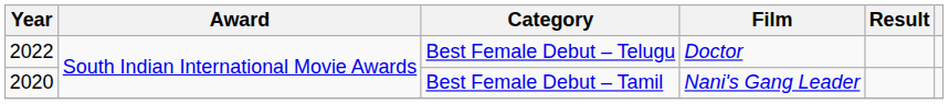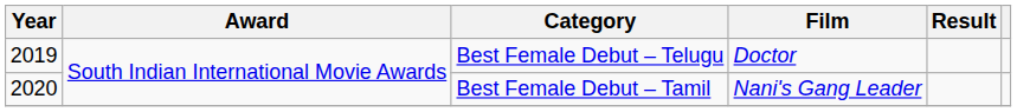 <table class="wikitable sortable plainrowheaders">
 <tr>
 <th scope="col">Year</th>
 <th scope="col">Award</th>
 <th scope="col">Category</th>
 <th scope="col">Film</th>
 <th scope="col">Result</th>
 <th scope="col" class="unsortable"></th>
 </tr>
 <tr>
-<td>2022</td>
+<td>2019</td>
 <td rowspan="2"><a href='#'>South Indian International Movie Awards</a></td>
 <td><a href='#'>Best Female Debut – Telugu</a></td>
 <td><em><a href='#'>Doctor</a></em></td>
 <td></td>
 <td></td>
 </tr>
 <tr>
 <td>2020</td>
 <td><a href='#'>Best Female Debut – Tamil</a></td>
 <td><em><a href='#'>Nani's Gang Leader</a></em></td>
 <td></td>
 <td></td>
 </tr>
 <tr>
 </tr>
 </table>
